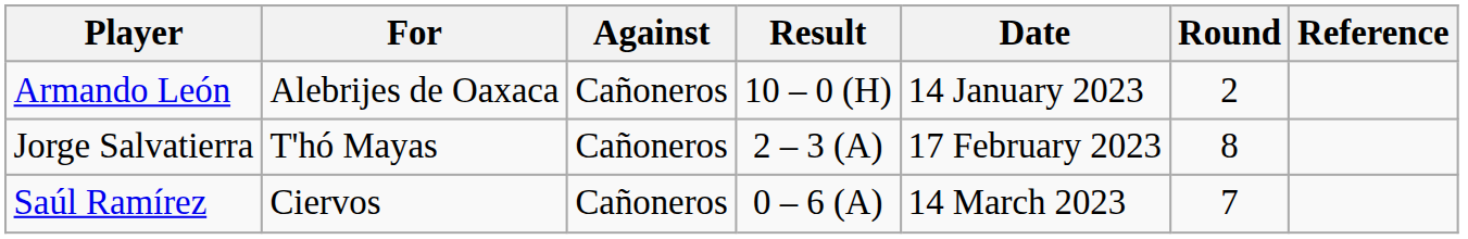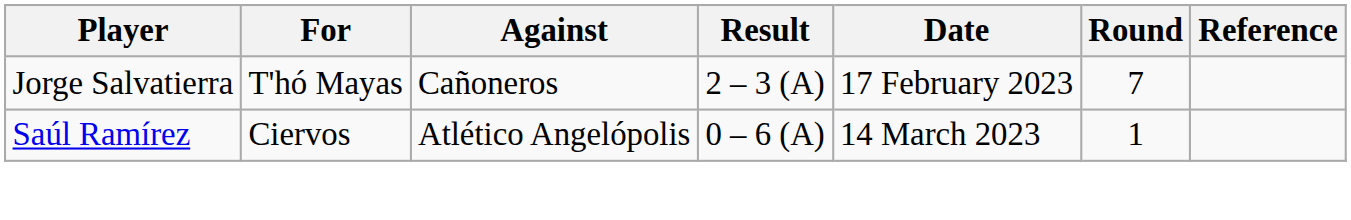 <table class="wikitable sortable">
 <tr>
 <th>Player</th>
 <th>For</th>
 <th>Against</th>
 <th>Result</th>
 <th>Date</th>
 <th>Round</th>
 <th>Reference</th>
 </tr>
 <tr>
-<td> <a href='#'>Armando León</a></td>
-<td>Alebrijes de Oaxaca</td>
-<td>Cañoneros</td>
-<td align=center>10 – 0 (H)</td>
-<td>14 January 2023</td>
-<td align=center>2</td>
-<td align=center></td>
-</tr>
-<tr>
 <td> Jorge Salvatierra</td>
 <td>T'hó Mayas</td>
 <td>Cañoneros</td>
 <td align=center>2 – 3 (A)</td>
 <td>17 February 2023</td>
-<td align=center>8</td>
+<td align=center>7</td>
 <td align=center></td>
 </tr>
 <tr>
 <td> <a href='#'>Saúl Ramírez</a></td>
 <td>Ciervos</td>
-<td>Cañoneros</td>
+<td>Atlético Angelópolis</td>
 <td align=center>0 – 6 (A)</td>
 <td>14 March 2023</td>
-<td align=center>7</td>
+<td align=center>1</td>
 <td align=center></td>
 </tr>
 </table>
